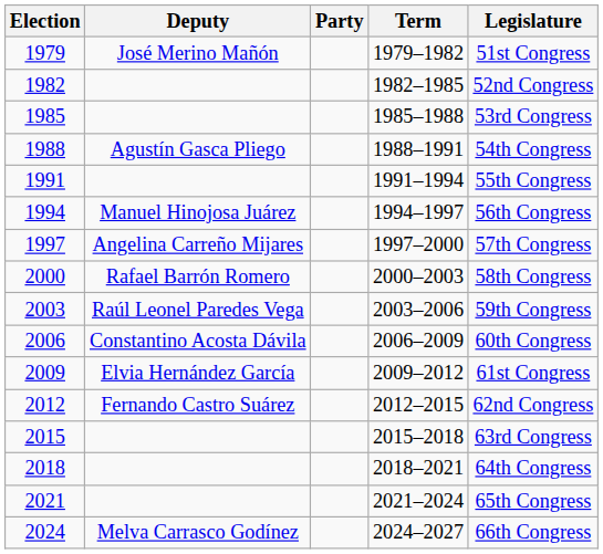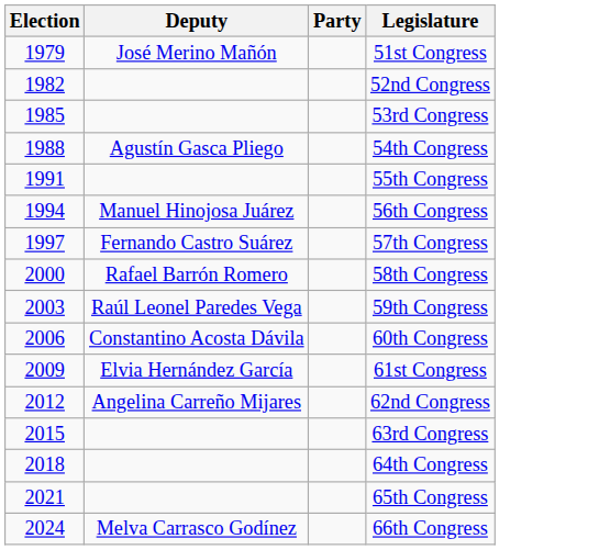 <table class="wikitable sortable" style="text-align: center">
 <tr>
 <th>Election</th>
 <th class="unsortable">Deputy</th>
 <th class="unsortable">Party</th>
-<th class="unsortable">Term</th>
 <th class="unsortable">Legislature</th>
 </tr>
 <tr>
 <td><a href='#'>1979</a></td>
 <td><a href='#'>José Merino Mañón</a></td>
 <td></td>
-<td>1979–1982</td>
 <td><a href='#'>51st Congress</a></td>
 </tr>
 <tr>
 <td><a href='#'>1982</a></td>
 <td></td>
 <td></td>
-<td>1982–1985</td>
 <td><a href='#'>52nd Congress</a></td>
 </tr>
 <tr>
 <td><a href='#'>1985</a></td>
 <td></td>
 <td></td>
-<td>1985–1988</td>
 <td><a href='#'>53rd Congress</a></td>
 </tr>
 <tr>
 <td><a href='#'>1988</a></td>
 <td><a href='#'>Agustín Gasca Pliego</a></td>
 <td></td>
-<td>1988–1991</td>
 <td><a href='#'>54th Congress</a></td>
 </tr>
 <tr>
 <td><a href='#'>1991</a></td>
 <td></td>
 <td></td>
-<td>1991–1994</td>
 <td><a href='#'>55th Congress</a></td>
 </tr>
 <tr>
 <td><a href='#'>1994</a></td>
 <td><a href='#'>Manuel Hinojosa Juárez</a></td>
 <td></td>
-<td>1994–1997</td>
 <td><a href='#'>56th Congress</a></td>
 </tr>
 <tr>
 <td><a href='#'>1997</a></td>
-<td><a href='#'>Angelina Carreño Mijares</a></td>
+<td><a href='#'>Fernando Castro Suárez</a></td>
 <td></td>
-<td>1997–2000</td>
 <td><a href='#'>57th Congress</a></td>
 </tr>
 <tr>
 <td><a href='#'>2000</a></td>
 <td><a href='#'>Rafael Barrón Romero</a></td>
 <td></td>
-<td>2000–2003</td>
 <td><a href='#'>58th Congress</a></td>
 </tr>
 <tr>
 <td><a href='#'>2003</a></td>
 <td><a href='#'>Raúl Leonel Paredes Vega</a></td>
 <td></td>
-<td>2003–2006</td>
 <td><a href='#'>59th Congress</a></td>
 </tr>
 <tr>
 <td><a href='#'>2006</a></td>
 <td><a href='#'>Constantino Acosta Dávila</a></td>
 <td></td>
-<td>2006–2009</td>
 <td><a href='#'>60th Congress</a></td>
 </tr>
 <tr>
 <td><a href='#'>2009</a></td>
 <td><a href='#'>Elvia Hernández García</a></td>
 <td></td>
-<td>2009–2012</td>
 <td><a href='#'>61st Congress</a></td>
 </tr>
 <tr>
 <td><a href='#'>2012</a></td>
-<td><a href='#'>Fernando Castro Suárez</a></td>
+<td><a href='#'>Angelina Carreño Mijares</a></td>
 <td></td>
-<td>2012–2015</td>
 <td><a href='#'>62nd Congress</a></td>
 </tr>
 <tr>
 <td><a href='#'>2015</a></td>
 <td></td>
 <td></td>
-<td>2015–2018</td>
 <td><a href='#'>63rd Congress</a></td>
 </tr>
 <tr>
 <td><a href='#'>2018</a></td>
 <td></td>
 <td></td>
-<td>2018–2021</td>
 <td><a href='#'>64th Congress</a></td>
 </tr>
 <tr>
 <td><a href='#'>2021</a></td>
 <td></td>
 <td></td>
-<td>2021–2024</td>
 <td><a href='#'>65th Congress</a></td>
 </tr>
 <tr>
 <td><a href='#'>2024</a></td>
 <td><a href='#'>Melva Carrasco Godínez</a></td>
 <td></td>
-<td>2024–2027</td>
 <td><a href='#'>66th Congress</a></td>
 </tr>
 </table>
